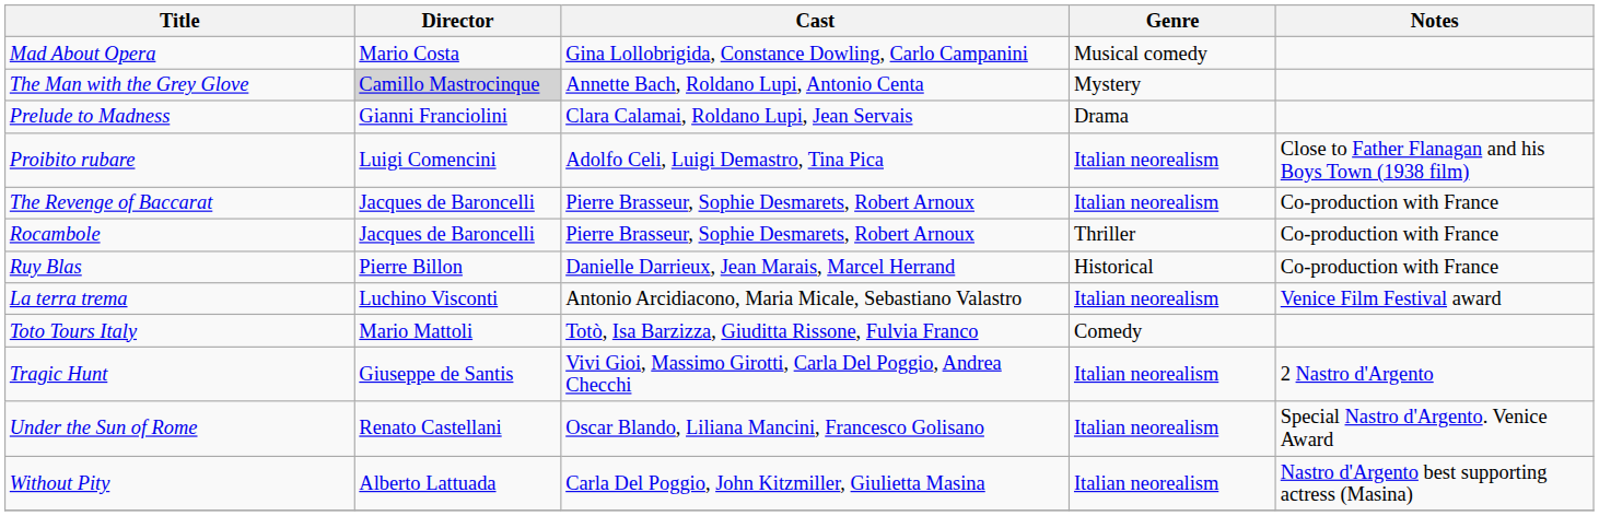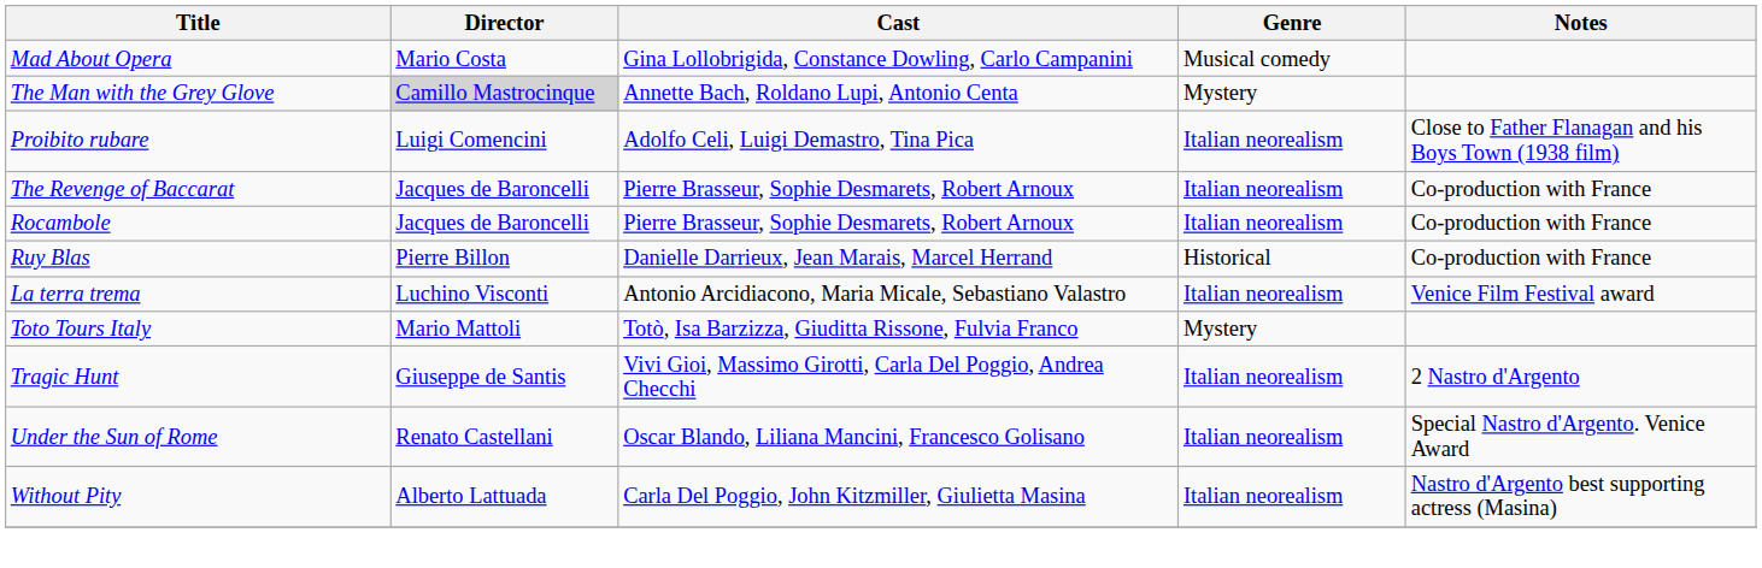 <table class="wikitable" style="width:100%;">
 <tr>
 <th style="width:22%;">Title</th>
 <th style="width:13%;">Director</th>
 <th style="width:32%;">Cast</th>
 <th style="width:13%;">Genre</th>
 <th style="width:20%;">Notes</th>
 </tr>
 <tr>
 <td><em><a href='#'>Mad About Opera</a></em></td>
 <td><a href='#'>Mario Costa</a></td>
 <td><a href='#'>Gina Lollobrigida</a>, <a href='#'>Constance Dowling</a>, <a href='#'>Carlo Campanini</a></td>
 <td>Musical comedy</td>
 <td></td>
 </tr>
 <tr>
 <td><em><a href='#'>The Man with the Grey Glove</a></em></td>
 <td style="background: lightgrey;"><a href='#'>Camillo Mastrocinque</a></td>
 <td><a href='#'>Annette Bach</a>, <a href='#'>Roldano Lupi</a>, <a href='#'>Antonio Centa</a></td>
 <td>Mystery</td>
 <td></td>
 </tr>
 <tr>
-<td><em><a href='#'>Prelude to Madness</a></em></td>
-<td><a href='#'>Gianni Franciolini</a></td>
-<td><a href='#'>Clara Calamai</a>, <a href='#'>Roldano Lupi</a>, <a href='#'>Jean Servais</a></td>
-<td>Drama</td>
-<td></td>
-</tr>
-<tr>
 <td><em><a href='#'>Proibito rubare</a></em></td>
 <td><a href='#'>Luigi Comencini</a></td>
 <td><a href='#'>Adolfo Celi</a>, <a href='#'>Luigi Demastro</a>, <a href='#'>Tina Pica</a></td>
 <td><a href='#'>Italian neorealism</a></td>
 <td>Close to <a href='#'>Father Flanagan</a> and his <a href='#'>Boys Town (1938 film)</a></td>
 </tr>
 <tr>
 <td><em><a href='#'>The Revenge of Baccarat</a></em></td>
 <td><a href='#'>Jacques de Baroncelli</a></td>
 <td><a href='#'>Pierre Brasseur</a>, <a href='#'>Sophie Desmarets</a>, <a href='#'>Robert Arnoux</a></td>
 <td><a href='#'>Italian neorealism</a></td>
 <td>Co-production with France</td>
 </tr>
 <tr>
 <td><em><a href='#'>Rocambole</a></em></td>
 <td><a href='#'>Jacques de Baroncelli</a></td>
 <td><a href='#'>Pierre Brasseur</a>, <a href='#'>Sophie Desmarets</a>, <a href='#'>Robert Arnoux</a></td>
-<td>Thriller</td>
+<td><a href='#'>Italian neorealism</a></td>
 <td>Co-production with France</td>
 </tr>
 <tr>
 <td><em><a href='#'>Ruy Blas</a></em></td>
 <td><a href='#'>Pierre Billon</a></td>
 <td><a href='#'>Danielle Darrieux</a>, <a href='#'>Jean Marais</a>, <a href='#'>Marcel Herrand</a></td>
 <td>Historical</td>
 <td>Co-production with France</td>
 </tr>
 <tr>
 <td><em><a href='#'>La terra trema</a></em></td>
 <td><a href='#'>Luchino Visconti</a></td>
 <td>Antonio Arcidiacono, Maria Micale, Sebastiano Valastro</td>
 <td><a href='#'>Italian neorealism</a></td>
 <td><a href='#'>Venice Film Festival</a> award</td>
 </tr>
 <tr>
 <td><em><a href='#'>Toto Tours Italy</a></em></td>
 <td><a href='#'>Mario Mattoli</a></td>
 <td><a href='#'>Totò</a>, <a href='#'>Isa Barzizza</a>, <a href='#'>Giuditta Rissone</a>, <a href='#'>Fulvia Franco</a></td>
-<td>Comedy</td>
+<td>Mystery</td>
 <td></td>
 </tr>
 <tr>
 <td><em><a href='#'>Tragic Hunt</a></em></td>
 <td><a href='#'>Giuseppe de Santis</a></td>
 <td><a href='#'>Vivi Gioi</a>, <a href='#'>Massimo Girotti</a>, <a href='#'>Carla Del Poggio</a>, <a href='#'>Andrea Checchi</a></td>
 <td><a href='#'>Italian neorealism</a></td>
 <td>2 <a href='#'>Nastro d'Argento</a></td>
 </tr>
 <tr>
 <td><em><a href='#'>Under the Sun of Rome</a></em></td>
 <td><a href='#'>Renato Castellani</a></td>
 <td><a href='#'>Oscar Blando</a>, <a href='#'>Liliana Mancini</a>, <a href='#'>Francesco Golisano</a></td>
 <td><a href='#'>Italian neorealism</a></td>
 <td>Special <a href='#'>Nastro d'Argento</a>. Venice Award</td>
 </tr>
 <tr>
 <td><em><a href='#'>Without Pity</a></em></td>
 <td><a href='#'>Alberto Lattuada</a></td>
 <td><a href='#'>Carla Del Poggio</a>, <a href='#'>John Kitzmiller</a>, <a href='#'>Giulietta Masina</a></td>
 <td><a href='#'>Italian neorealism</a></td>
 <td><a href='#'>Nastro d'Argento</a> best supporting actress (Masina)</td>
 </tr>
 <tr>
 </tr>
 </table>
